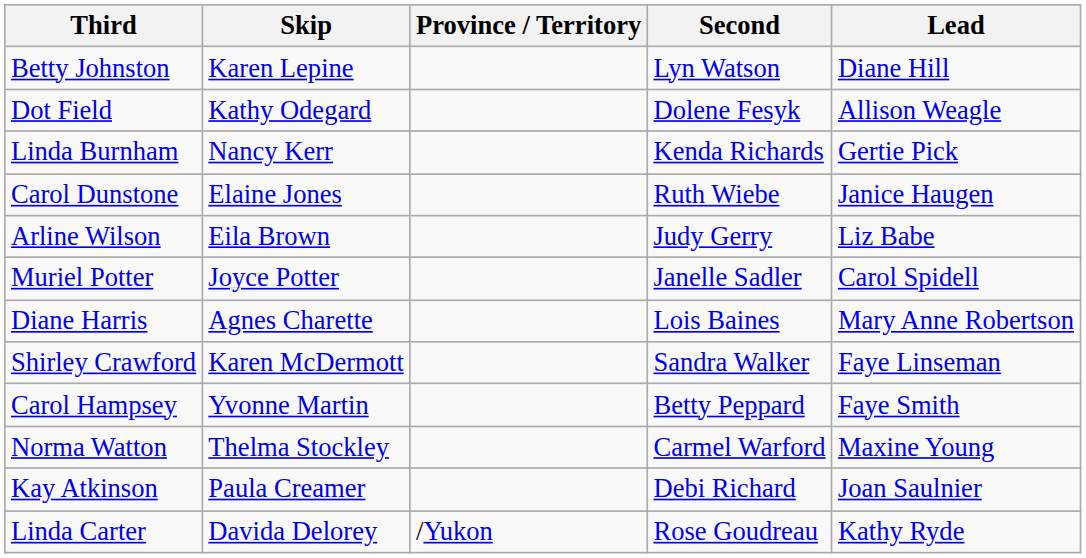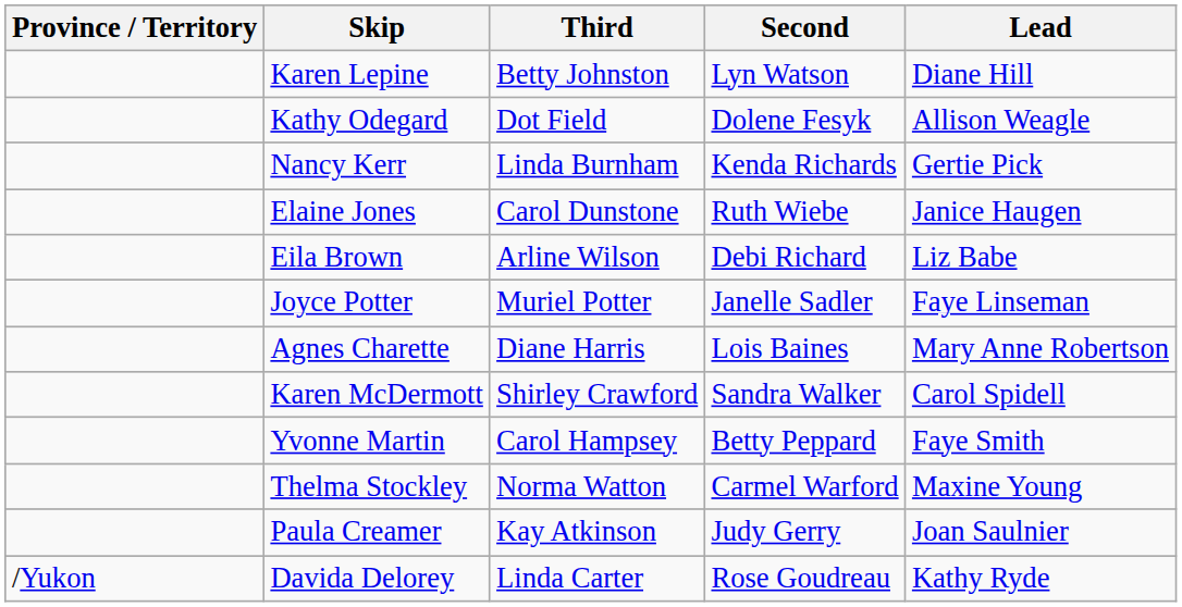 <table class="wikitable">
 <tr>
+<th>Province / Territory</th>
+<th>Skip</th>
 <th>Third</th>
-<th>Skip</th>
-<th>Province / Territory</th>
 <th>Second</th>
 <th>Lead</th>
 </tr>
 <tr>
+<td></td>
+<td><a href='#'>Karen Lepine</a></td>
 <td><a href='#'>Betty Johnston</a></td>
-<td><a href='#'>Karen Lepine</a></td>
-<td></td>
 <td><a href='#'>Lyn Watson</a></td>
 <td><a href='#'>Diane Hill</a></td>
 </tr>
 <tr>
+<td></td>
+<td><a href='#'>Kathy Odegard</a></td>
 <td><a href='#'>Dot Field</a></td>
-<td><a href='#'>Kathy Odegard</a></td>
-<td></td>
 <td><a href='#'>Dolene Fesyk</a></td>
 <td><a href='#'>Allison Weagle</a></td>
 </tr>
 <tr>
+<td></td>
+<td><a href='#'>Nancy Kerr</a></td>
 <td><a href='#'>Linda Burnham</a></td>
-<td><a href='#'>Nancy Kerr</a></td>
-<td></td>
 <td><a href='#'>Kenda Richards</a></td>
 <td><a href='#'>Gertie Pick</a></td>
 </tr>
 <tr>
+<td></td>
+<td><a href='#'>Elaine Jones</a></td>
 <td><a href='#'>Carol Dunstone</a></td>
-<td><a href='#'>Elaine Jones</a></td>
-<td></td>
 <td><a href='#'>Ruth Wiebe</a></td>
 <td><a href='#'>Janice Haugen</a></td>
 </tr>
 <tr>
+<td></td>
+<td><a href='#'>Eila Brown</a></td>
 <td><a href='#'>Arline Wilson</a></td>
-<td><a href='#'>Eila Brown</a></td>
-<td></td>
-<td><a href='#'>Judy Gerry</a></td>
+<td><a href='#'>Debi Richard</a></td>
 <td><a href='#'>Liz Babe</a></td>
 </tr>
 <tr>
+<td></td>
+<td><a href='#'>Joyce Potter</a></td>
 <td><a href='#'>Muriel Potter</a></td>
-<td><a href='#'>Joyce Potter</a></td>
-<td></td>
 <td><a href='#'>Janelle Sadler</a></td>
-<td><a href='#'>Carol Spidell</a></td>
+<td><a href='#'>Faye Linseman</a></td>
 </tr>
 <tr>
+<td></td>
+<td><a href='#'>Agnes Charette</a></td>
 <td><a href='#'>Diane Harris</a></td>
-<td><a href='#'>Agnes Charette</a></td>
-<td></td>
 <td><a href='#'>Lois Baines</a></td>
 <td><a href='#'>Mary Anne Robertson</a></td>
 </tr>
 <tr>
+<td></td>
+<td><a href='#'>Karen McDermott</a></td>
 <td><a href='#'>Shirley Crawford</a></td>
-<td><a href='#'>Karen McDermott</a></td>
-<td></td>
 <td><a href='#'>Sandra Walker</a></td>
-<td><a href='#'>Faye Linseman</a></td>
+<td><a href='#'>Carol Spidell</a></td>
 </tr>
 <tr>
+<td></td>
+<td><a href='#'>Yvonne Martin</a></td>
 <td><a href='#'>Carol Hampsey</a></td>
-<td><a href='#'>Yvonne Martin</a></td>
-<td></td>
 <td><a href='#'>Betty Peppard</a></td>
 <td><a href='#'>Faye Smith</a></td>
 </tr>
 <tr>
+<td></td>
+<td><a href='#'>Thelma Stockley</a></td>
 <td><a href='#'>Norma Watton</a></td>
-<td><a href='#'>Thelma Stockley</a></td>
-<td></td>
 <td><a href='#'>Carmel Warford</a></td>
 <td><a href='#'>Maxine Young</a></td>
 </tr>
 <tr>
+<td></td>
+<td><a href='#'>Paula Creamer</a></td>
 <td><a href='#'>Kay Atkinson</a></td>
-<td><a href='#'>Paula Creamer</a></td>
-<td></td>
-<td><a href='#'>Debi Richard</a></td>
+<td><a href='#'>Judy Gerry</a></td>
 <td><a href='#'>Joan Saulnier</a></td>
 </tr>
 <tr>
+<td>/<a href='#'>Yukon</a></td>
+<td><a href='#'>Davida Delorey</a></td>
 <td><a href='#'>Linda Carter</a></td>
-<td><a href='#'>Davida Delorey</a></td>
-<td>/<a href='#'>Yukon</a></td>
 <td><a href='#'>Rose Goudreau</a></td>
 <td><a href='#'>Kathy Ryde</a></td>
 </tr>
 </table>
